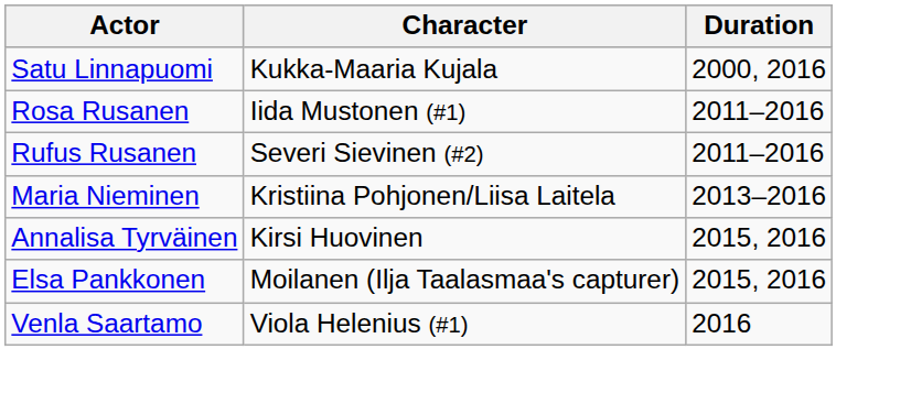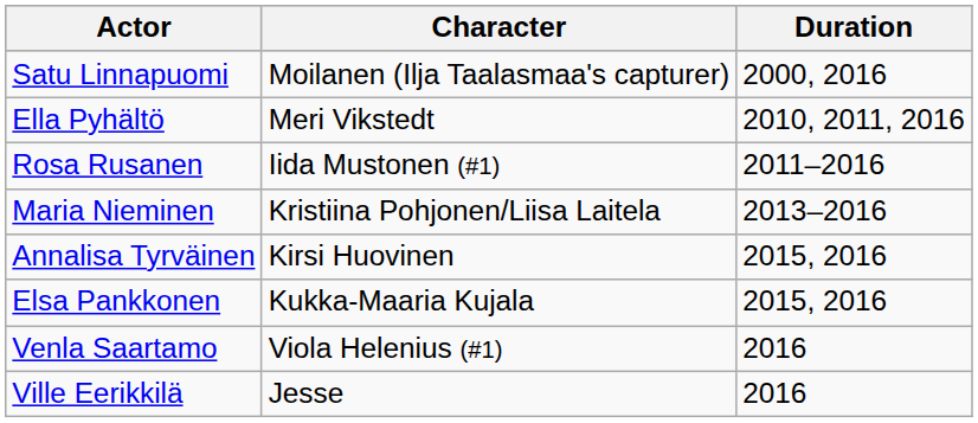 <table class="wikitable" sortable>
 <tr bgcolor="#CCCCCC">
 <th>Actor</th>
 <th>Character</th>
 <th>Duration</th>
 </tr>
 <tr>
 <td><a href='#'>Satu Linnapuomi</a></td>
-<td>Kukka-Maaria Kujala</td>
+<td>Moilanen (Ilja Taalasmaa's capturer)</td>
 <td>2000, 2016</td>
+</tr>
+<tr>
+<td><a href='#'>Ella Pyhältö</a></td>
+<td>Meri Vikstedt</td>
+<td>2010, 2011, 2016</td>
 </tr>
 <tr>
 <td><a href='#'>Rosa Rusanen</a></td>
 <td>Iida Mustonen <small>(#1)</small></td>
-<td>2011–2016</td>
-</tr>
-<tr>
-<td><a href='#'>Rufus Rusanen</a></td>
-<td>Severi Sievinen <small>(#2)</small></td>
 <td>2011–2016</td>
 </tr>
 <tr>
 <td><a href='#'>Maria Nieminen</a></td>
 <td>Kristiina Pohjonen/Liisa Laitela</td>
 <td>2013–2016</td>
 </tr>
 <tr>
 <td><a href='#'>Annalisa Tyrväinen</a></td>
 <td>Kirsi Huovinen</td>
 <td>2015, 2016</td>
 </tr>
 <tr>
 <td><a href='#'>Elsa Pankkonen</a></td>
-<td>Moilanen (Ilja Taalasmaa's capturer)</td>
+<td>Kukka-Maaria Kujala</td>
 <td>2015, 2016</td>
 </tr>
 <tr>
 <td><a href='#'>Venla Saartamo</a></td>
 <td>Viola Helenius <small>(#1)</small></td>
 <td>2016</td>
 </tr>
+<tr>
+<td><a href='#'>Ville Eerikkilä</a></td>
+<td>Jesse</td>
+<td>2016</td>
+</tr>
 </table>
